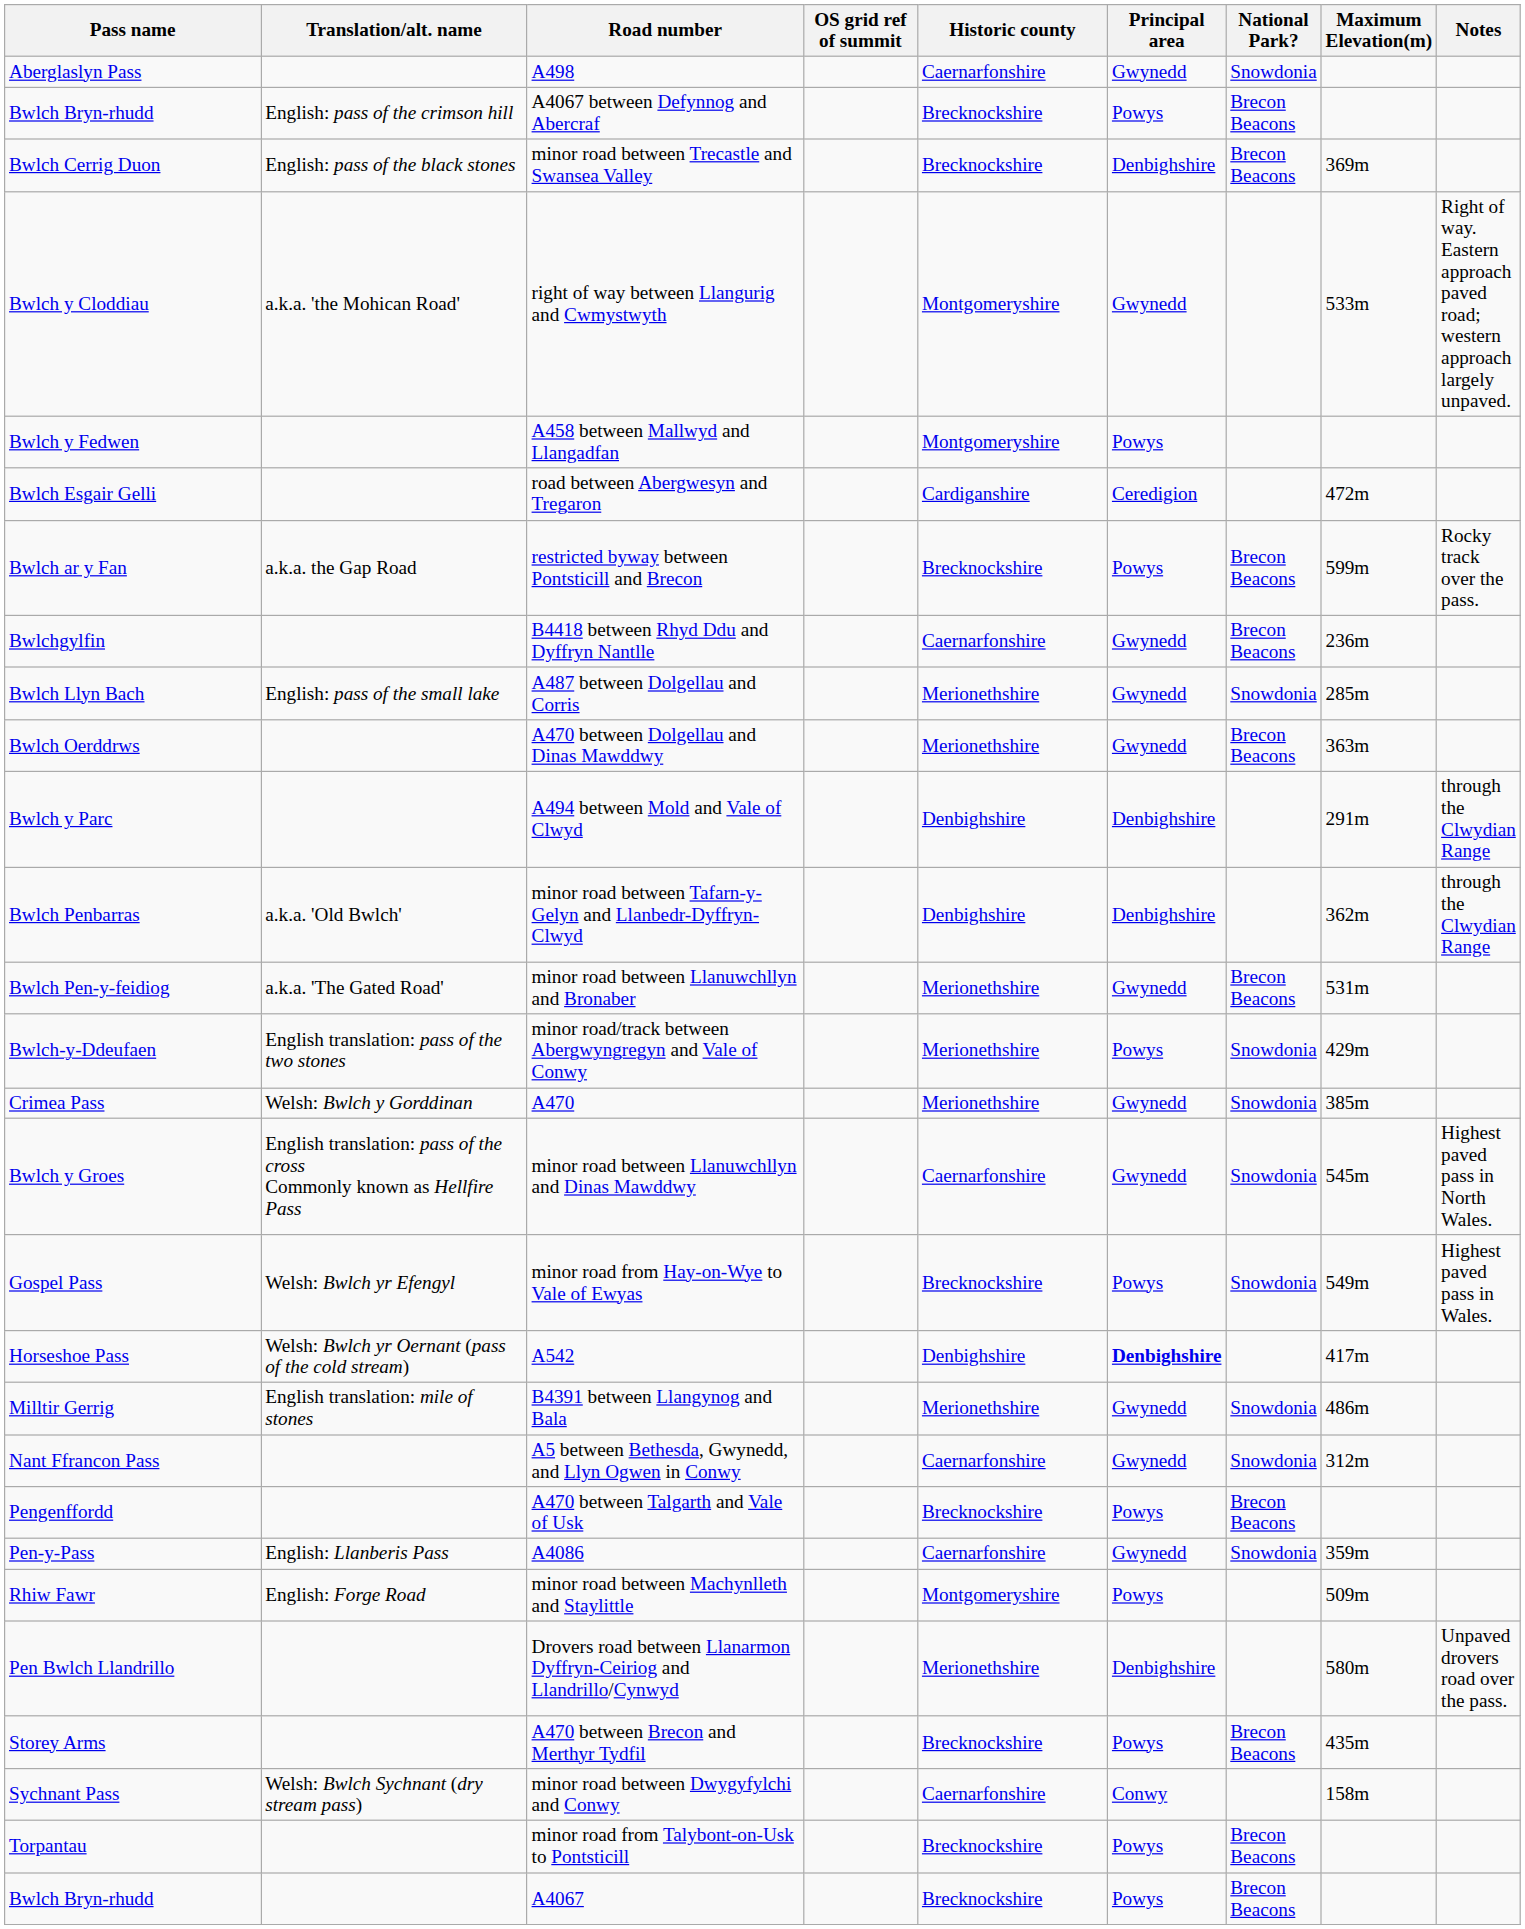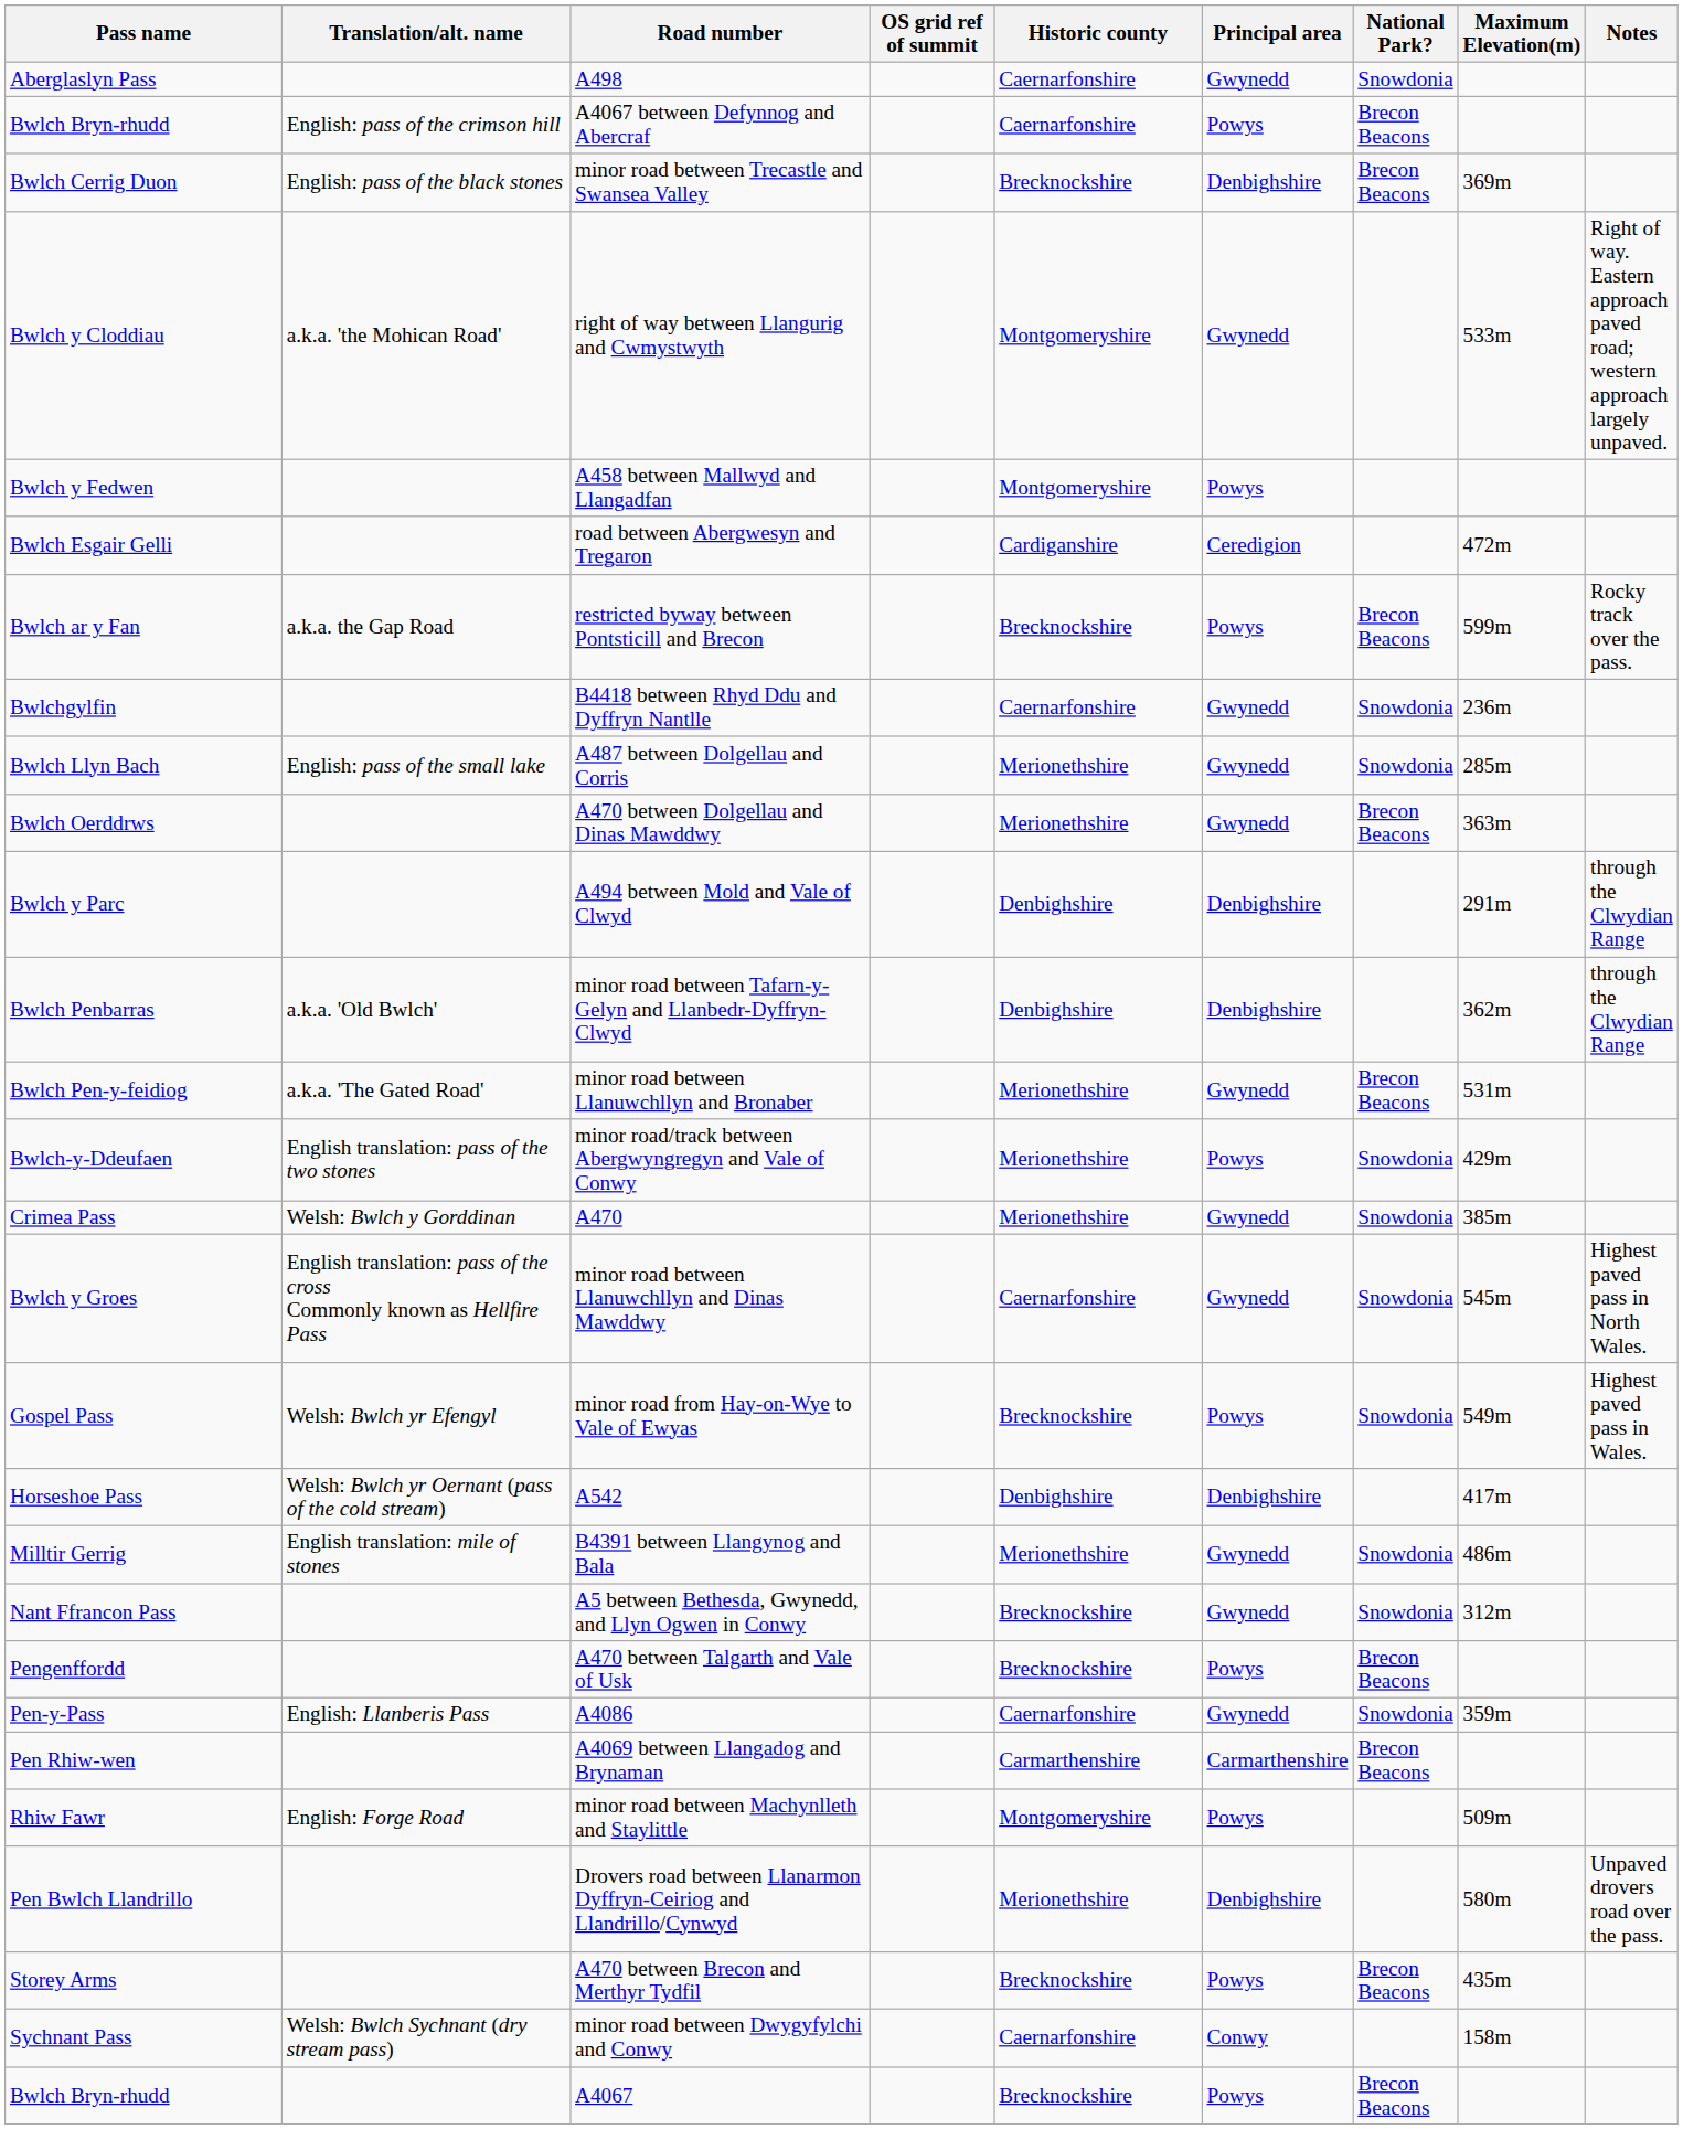 <table class="wikitable sortable" width="100%">
 <tr>
 <th width=25%>Pass name</th>
 <th width=25%>Translation/alt. name</th>
 <th width=25%>Road number</th>
 <th width=10%>OS grid ref of summit</th>
 <th width=25%>Historic county</th>
 <th width=25%>Principal area</th>
 <th width=25%>National Park?</th>
 <th width=25%>Maximum Elevation(m)</th>
 <th class="unsortable">Notes</th>
 </tr>
 <tr>
 <td><a href='#'>Aberglaslyn Pass</a></td>
 <td></td>
 <td><a href='#'>A498</a></td>
 <td></td>
 <td><a href='#'>Caernarfonshire</a></td>
 <td><a href='#'>Gwynedd</a></td>
 <td><a href='#'>Snowdonia</a></td>
 <td></td>
 <td></td>
 </tr>
 <tr>
 <td><a href='#'>Bwlch Bryn-rhudd</a></td>
 <td>English: <em>pass of the crimson hill</em></td>
 <td>A4067 between <a href='#'>Defynnog</a> and <a href='#'>Abercraf</a></td>
 <td></td>
-<td><a href='#'>Brecknockshire</a></td>
+<td><a href='#'>Caernarfonshire</a></td>
 <td><a href='#'>Powys</a></td>
 <td><a href='#'>Brecon Beacons</a></td>
 <td></td>
 <td></td>
 </tr>
 <tr>
 <td><a href='#'>Bwlch Cerrig Duon</a></td>
 <td>English: <em>pass of the black stones</em></td>
 <td>minor road between <a href='#'>Trecastle</a> and <a href='#'>Swansea Valley</a></td>
 <td></td>
 <td><a href='#'>Brecknockshire</a></td>
 <td><a href='#'>Denbighshire</a></td>
 <td><a href='#'>Brecon Beacons</a></td>
 <td>369m</td>
 <td></td>
 </tr>
 <tr>
 <td><a href='#'>Bwlch y Cloddiau</a></td>
 <td>a.k.a. 'the Mohican Road'</td>
 <td>right of way between <a href='#'>Llangurig</a> and <a href='#'>Cwmystwyth</a></td>
 <td></td>
 <td><a href='#'>Montgomeryshire</a></td>
 <td><a href='#'>Gwynedd</a></td>
 <td></td>
 <td>533m</td>
 <td>Right of way. Eastern approach paved road; western approach largely unpaved.</td>
 </tr>
 <tr>
 <td><a href='#'>Bwlch y Fedwen</a></td>
 <td></td>
 <td><a href='#'>A458</a> between <a href='#'>Mallwyd</a> and <a href='#'>Llangadfan</a></td>
 <td></td>
 <td><a href='#'>Montgomeryshire</a></td>
 <td><a href='#'>Powys</a></td>
 <td></td>
 <td></td>
 <td></td>
 </tr>
 <tr>
 <td><a href='#'>Bwlch Esgair Gelli</a></td>
 <td></td>
 <td>road between <a href='#'>Abergwesyn</a> and <a href='#'>Tregaron</a></td>
 <td></td>
 <td><a href='#'>Cardiganshire</a></td>
 <td><a href='#'>Ceredigion</a></td>
 <td></td>
 <td>472m</td>
 <td></td>
 </tr>
 <tr>
 <td><a href='#'>Bwlch ar y Fan</a></td>
 <td>a.k.a. the Gap Road</td>
 <td><a href='#'>restricted byway</a> between <a href='#'>Pontsticill</a> and <a href='#'>Brecon</a></td>
 <td></td>
 <td><a href='#'>Brecknockshire</a></td>
 <td><a href='#'>Powys</a></td>
 <td><a href='#'>Brecon Beacons</a></td>
 <td>599m</td>
 <td>Rocky track over the pass.</td>
 </tr>
 <tr>
 <td><a href='#'>Bwlchgylfin</a></td>
 <td></td>
 <td><a href='#'>B4418</a> between <a href='#'>Rhyd Ddu</a> and <a href='#'>Dyffryn Nantlle</a></td>
 <td></td>
 <td><a href='#'>Caernarfonshire</a></td>
 <td><a href='#'>Gwynedd</a></td>
-<td><a href='#'>Brecon Beacons</a></td>
+<td><a href='#'>Snowdonia</a></td>
 <td>236m</td>
 <td></td>
 </tr>
 <tr>
 <td><a href='#'>Bwlch Llyn Bach</a></td>
 <td>English: <em>pass of the small lake</em></td>
 <td><a href='#'>A487</a> between <a href='#'>Dolgellau</a> and <a href='#'>Corris</a></td>
 <td></td>
 <td><a href='#'>Merionethshire</a></td>
 <td><a href='#'>Gwynedd</a></td>
 <td><a href='#'>Snowdonia</a></td>
 <td>285m</td>
 <td></td>
 </tr>
 <tr>
 <td><a href='#'>Bwlch Oerddrws</a></td>
 <td></td>
 <td><a href='#'>A470</a> between <a href='#'>Dolgellau</a> and <a href='#'>Dinas Mawddwy</a></td>
 <td></td>
 <td><a href='#'>Merionethshire</a></td>
 <td><a href='#'>Gwynedd</a></td>
 <td><a href='#'>Brecon Beacons</a></td>
 <td>363m</td>
 <td></td>
 </tr>
 <tr>
 <td><a href='#'>Bwlch y Parc</a></td>
 <td></td>
 <td><a href='#'>A494</a> between <a href='#'>Mold</a> and <a href='#'>Vale of Clwyd</a></td>
 <td></td>
 <td><a href='#'>Denbighshire</a></td>
 <td><a href='#'>Denbighshire</a></td>
 <td></td>
 <td>291m</td>
 <td>through the <a href='#'>Clwydian Range</a></td>
 </tr>
 <tr>
 <td><a href='#'>Bwlch Penbarras</a></td>
 <td>a.k.a. 'Old Bwlch'</td>
 <td>minor road between <a href='#'>Tafarn-y-Gelyn</a> and <a href='#'>Llanbedr-Dyffryn-Clwyd</a></td>
 <td></td>
 <td><a href='#'>Denbighshire</a></td>
 <td><a href='#'>Denbighshire</a></td>
 <td></td>
 <td>362m</td>
 <td>through the <a href='#'>Clwydian Range</a></td>
 </tr>
 <tr>
 <td><a href='#'>Bwlch Pen-y-feidiog</a></td>
 <td>a.k.a. 'The Gated Road'</td>
 <td>minor road between <a href='#'>Llanuwchllyn</a> and <a href='#'>Bronaber</a></td>
 <td></td>
 <td><a href='#'>Merionethshire</a></td>
 <td><a href='#'>Gwynedd</a></td>
 <td><a href='#'>Brecon Beacons</a></td>
 <td>531m</td>
 <td></td>
 </tr>
 <tr>
 <td><a href='#'>Bwlch-y-Ddeufaen</a></td>
 <td>English translation: <em>pass of the two stones</em></td>
 <td>minor road/track between <a href='#'>Abergwyngregyn</a> and <a href='#'>Vale of Conwy</a></td>
 <td></td>
 <td><a href='#'>Merionethshire</a></td>
 <td><a href='#'>Powys</a></td>
 <td><a href='#'>Snowdonia</a></td>
 <td>429m</td>
 <td></td>
 </tr>
 <tr>
 <td><a href='#'>Crimea Pass</a></td>
 <td>Welsh: <em>Bwlch y Gorddinan</em></td>
 <td><a href='#'>A470</a></td>
 <td></td>
 <td><a href='#'>Merionethshire</a></td>
 <td><a href='#'>Gwynedd</a></td>
 <td><a href='#'>Snowdonia</a></td>
 <td>385m</td>
 <td></td>
 </tr>
 <tr>
 <td><a href='#'>Bwlch y Groes</a></td>
 <td>English translation: <em>pass of the cross</em><br>Commonly known as <em>Hellfire Pass</em></td>
 <td>minor road between <a href='#'>Llanuwchllyn</a> and <a href='#'>Dinas Mawddwy</a></td>
 <td></td>
 <td><a href='#'>Caernarfonshire</a></td>
 <td><a href='#'>Gwynedd</a></td>
 <td><a href='#'>Snowdonia</a></td>
 <td>545m</td>
 <td>Highest paved pass in North Wales.</td>
 </tr>
 <tr>
 <td><a href='#'>Gospel Pass</a></td>
 <td>Welsh: <em>Bwlch yr Efengyl</em></td>
 <td>minor road from <a href='#'>Hay-on-Wye</a> to <a href='#'>Vale of Ewyas</a></td>
 <td></td>
 <td><a href='#'>Brecknockshire</a></td>
 <td><a href='#'>Powys</a></td>
 <td><a href='#'>Snowdonia</a></td>
 <td>549m</td>
 <td>Highest paved pass in Wales.</td>
 </tr>
 <tr>
 <td><a href='#'>Horseshoe Pass</a></td>
 <td>Welsh: <em>Bwlch yr Oernant</em> (<em>pass of the cold stream</em>)</td>
 <td><a href='#'>A542</a></td>
 <td></td>
 <td><a href='#'>Denbighshire</a></td>
-<td><strong><a href='#'>Denbighshire</a></strong></td>
+<td><a href='#'>Denbighshire</a></td>
 <td></td>
 <td>417m</td>
 <td></td>
 </tr>
 <tr>
 <td><a href='#'>Milltir Gerrig</a></td>
 <td>English translation: <em>mile of stones</em></td>
 <td><a href='#'>B4391</a> between <a href='#'>Llangynog</a> and <a href='#'>Bala</a></td>
 <td></td>
 <td><a href='#'>Merionethshire</a></td>
 <td><a href='#'>Gwynedd</a></td>
 <td><a href='#'>Snowdonia</a></td>
 <td>486m</td>
 <td></td>
 </tr>
 <tr>
 <td><a href='#'>Nant Ffrancon Pass</a></td>
 <td></td>
 <td><a href='#'>A5</a> between <a href='#'>Bethesda</a>, Gwynedd, and <a href='#'>Llyn Ogwen</a> in <a href='#'>Conwy</a></td>
 <td></td>
-<td><a href='#'>Caernarfonshire</a></td>
+<td><a href='#'>Brecknockshire</a></td>
 <td><a href='#'>Gwynedd</a></td>
 <td><a href='#'>Snowdonia</a></td>
 <td>312m</td>
 <td></td>
 </tr>
 <tr>
 <td><a href='#'>Pengenffordd</a></td>
 <td></td>
 <td><a href='#'>A470</a> between <a href='#'>Talgarth</a> and <a href='#'>Vale of Usk</a></td>
 <td></td>
 <td><a href='#'>Brecknockshire</a></td>
 <td><a href='#'>Powys</a></td>
 <td><a href='#'>Brecon Beacons</a></td>
 <td></td>
 <td></td>
 </tr>
 <tr>
 <td><a href='#'>Pen-y-Pass</a></td>
 <td>English: <em>Llanberis Pass</em></td>
 <td><a href='#'>A4086</a></td>
 <td></td>
 <td><a href='#'>Caernarfonshire</a></td>
 <td><a href='#'>Gwynedd</a></td>
 <td><a href='#'>Snowdonia</a></td>
 <td>359m</td>
+<td></td>
+</tr>
+<tr>
+<td><a href='#'>Pen Rhiw-wen</a></td>
+<td></td>
+<td><a href='#'>A4069</a> between <a href='#'>Llangadog</a> and <a href='#'>Brynaman</a></td>
+<td></td>
+<td><a href='#'>Carmarthenshire</a></td>
+<td><a href='#'>Carmarthenshire</a></td>
+<td><a href='#'>Brecon Beacons</a></td>
+<td></td>
 <td></td>
 </tr>
 <tr>
 <td><a href='#'>Rhiw Fawr</a></td>
 <td>English: <em>Forge Road</em></td>
 <td>minor road between <a href='#'>Machynlleth</a> and <a href='#'>Staylittle</a></td>
 <td></td>
 <td><a href='#'>Montgomeryshire</a></td>
 <td><a href='#'>Powys</a></td>
 <td></td>
 <td>509m</td>
 <td></td>
 </tr>
 <tr>
 <td><a href='#'>Pen Bwlch Llandrillo</a></td>
 <td></td>
 <td>Drovers road between <a href='#'>Llanarmon Dyffryn-Ceiriog</a> and <a href='#'>Llandrillo</a>/<a href='#'>Cynwyd</a></td>
 <td></td>
 <td><a href='#'>Merionethshire</a></td>
 <td><a href='#'>Denbighshire</a></td>
 <td></td>
 <td>580m</td>
 <td>Unpaved drovers road over the pass.</td>
 </tr>
 <tr>
 <td><a href='#'>Storey Arms</a></td>
 <td></td>
 <td><a href='#'>A470</a> between <a href='#'>Brecon</a> and <a href='#'>Merthyr Tydfil</a></td>
 <td></td>
 <td><a href='#'>Brecknockshire</a></td>
 <td><a href='#'>Powys</a></td>
 <td><a href='#'>Brecon Beacons</a></td>
 <td>435m</td>
 <td></td>
 </tr>
 <tr>
 <td><a href='#'>Sychnant Pass</a></td>
 <td>Welsh: <em>Bwlch Sychnant</em> (<em>dry stream pass</em>)</td>
 <td>minor road between <a href='#'>Dwygyfylchi</a> and <a href='#'>Conwy</a></td>
 <td></td>
 <td><a href='#'>Caernarfonshire</a></td>
 <td><a href='#'>Conwy</a></td>
 <td></td>
 <td>158m</td>
 <td></td>
 </tr>
 <tr>
-<td><a href='#'>Torpantau</a></td>
-<td></td>
-<td>minor road from <a href='#'>Talybont-on-Usk</a> to <a href='#'>Pontsticill</a></td>
-<td></td>
-<td><a href='#'>Brecknockshire</a></td>
-<td><a href='#'>Powys</a></td>
-<td><a href='#'>Brecon Beacons</a></td>
-<td></td>
-<td></td>
-</tr>
-<tr>
 <td><a href='#'>Bwlch Bryn-rhudd</a></td>
 <td></td>
 <td><a href='#'>A4067</a></td>
 <td></td>
 <td><a href='#'>Brecknockshire</a></td>
 <td><a href='#'>Powys</a></td>
 <td><a href='#'>Brecon Beacons</a></td>
 <td></td>
 <td></td>
 </tr>
 <tr>
 </tr>
 </table>
